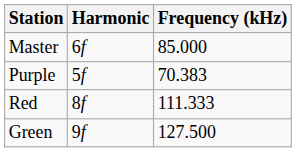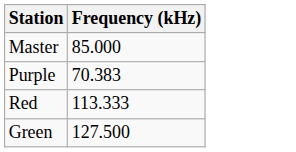 <table class="wikitable">
 <tr>
 <th>Station</th>
-<th>Harmonic</th>
 <th>Frequency (kHz)</th>
 </tr>
 <tr>
 <td>Master</td>
-<td>6<em>f</em></td>
 <td>85.000</td>
 </tr>
 <tr>
 <td>Purple</td>
-<td>5<em>f</em></td>
 <td>70.383</td>
 </tr>
 <tr>
 <td>Red</td>
-<td>8<em>f</em></td>
-<td>111.333</td>
+<td>113.333</td>
 </tr>
 <tr>
 <td>Green</td>
-<td>9<em>f</em></td>
 <td>127.500</td>
 </tr>
 </table>
